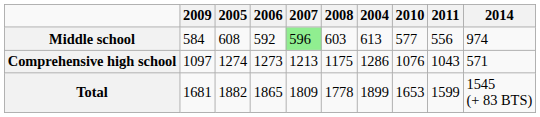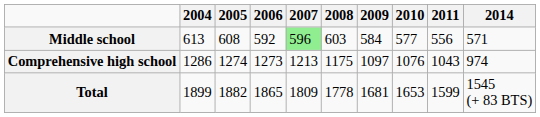 <table class="wikitable alternance center">
 <tr>
 <td></td>
-<th scope="col">2009</th>
+<th scope="col">2004</th>
 <th scope="col">2005</th>
 <th scope="col">2006</th>
 <th scope="col">2007</th>
 <th scope="col">2008</th>
-<th scope="col">2004</th>
+<th scope="col">2009</th>
 <th scope="col">2010</th>
 <th scope="col">2011</th>
 <th scope="col">2014</th>
 </tr>
 <tr>
 <th scope="row">Middle school</th>
-<td>584</td>
+<td>613</td>
 <td>608</td>
 <td>592</td>
 <td style="background: lightgreen;">596</td>
 <td>603</td>
-<td>613</td>
+<td>584</td>
 <td>577</td>
 <td>556</td>
-<td>974</td>
+<td>571</td>
 </tr>
 <tr>
 <th scope="row">Comprehensive high school</th>
-<td>1097</td>
+<td>1286</td>
 <td>1274</td>
 <td>1273</td>
 <td>1213</td>
 <td>1175</td>
-<td>1286</td>
+<td>1097</td>
 <td>1076</td>
 <td>1043</td>
-<td>571</td>
+<td>974</td>
 </tr>
 <tr>
 <th scope="row">Total</th>
-<td>1681</td>
+<td>1899</td>
 <td>1882</td>
 <td>1865</td>
 <td>1809</td>
 <td>1778</td>
-<td>1899</td>
+<td>1681</td>
 <td>1653</td>
 <td>1599</td>
 <td>1545<br>(+ 83 BTS)</td>
 </tr>
 </table>
